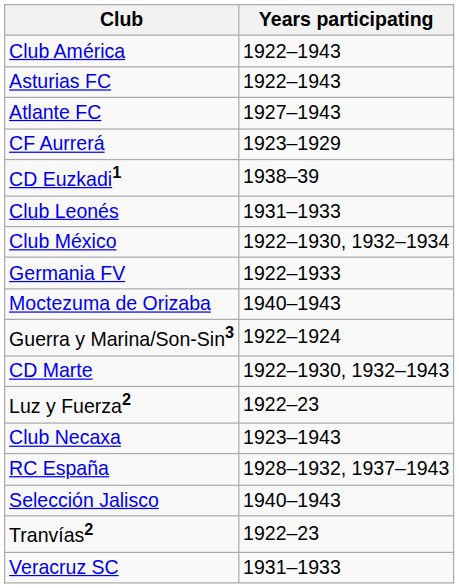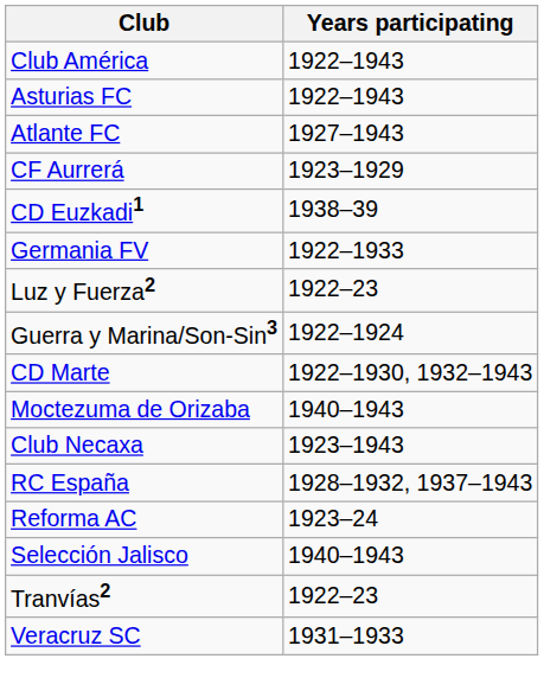 <table class="wikitable">
 <tr>
 <th>Club</th>
 <th>Years participating</th>
 </tr>
 <tr>
 <td><a href='#'>Club América</a></td>
 <td>1922–1943</td>
 </tr>
 <tr>
 <td><a href='#'>Asturias FC</a></td>
 <td>1922–1943</td>
 </tr>
 <tr>
 <td><a href='#'>Atlante FC</a></td>
 <td>1927–1943</td>
 </tr>
 <tr>
 <td><a href='#'>CF Aurrerá</a></td>
 <td>1923–1929</td>
 </tr>
 <tr>
 <td><a href='#'>CD Euzkadi</a><sup><strong>1</strong></sup></td>
 <td>1938–39</td>
 </tr>
 <tr>
-<td><a href='#'>Club Leonés</a></td>
-<td>1931–1933</td>
-</tr>
-<tr>
-<td><a href='#'>Club México</a></td>
-<td>1922–1930, 1932–1934</td>
-</tr>
-<tr>
 <td><a href='#'>Germania FV</a></td>
 <td>1922–1933</td>
 </tr>
 <tr>
-<td><a href='#'>Moctezuma de Orizaba</a></td>
-<td>1940–1943</td>
+<td>Luz y Fuerza<sup><strong>2</strong></sup></td>
+<td>1922–23</td>
 </tr>
 <tr>
 <td>Guerra y Marina/Son-Sin<sup><strong>3</strong></sup></td>
 <td>1922–1924</td>
 </tr>
 <tr>
 <td><a href='#'>CD Marte</a></td>
 <td>1922–1930, 1932–1943</td>
 </tr>
 <tr>
-<td>Luz y Fuerza<sup><strong>2</strong></sup></td>
-<td>1922–23</td>
+<td><a href='#'>Moctezuma de Orizaba</a></td>
+<td>1940–1943</td>
 </tr>
 <tr>
 <td><a href='#'>Club Necaxa</a></td>
 <td>1923–1943</td>
 </tr>
 <tr>
 <td><a href='#'>RC España</a></td>
 <td>1928–1932, 1937–1943</td>
+</tr>
+<tr>
+<td><a href='#'>Reforma AC</a></td>
+<td>1923–24</td>
 </tr>
 <tr>
 <td><a href='#'>Selección Jalisco</a></td>
 <td>1940–1943</td>
 </tr>
 <tr>
 <td>Tranvías<sup><strong>2</strong></sup></td>
 <td>1922–23</td>
 </tr>
 <tr>
 <td><a href='#'>Veracruz SC</a></td>
 <td>1931–1933</td>
 </tr>
 </table>
